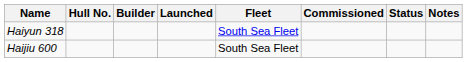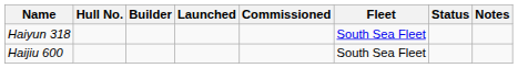 <table class="wikitable">
 <tr>
 <th>Name</th>
 <th>Hull No.</th>
 <th>Builder</th>
 <th>Launched</th>
+<th>Commissioned</th>
 <th>Fleet</th>
-<th>Commissioned</th>
 <th>Status</th>
 <th>Notes</th>
 </tr>
 <tr>
 <td><em>Haiyun 318</em></td>
 <td></td>
 <td></td>
 <td></td>
+<td></td>
 <td><a href='#'>South Sea Fleet</a></td>
-<td></td>
 <td></td>
 <td></td>
 </tr>
 <tr>
 <td><em>Haijiu 600</em></td>
 <td></td>
 <td></td>
 <td></td>
+<td></td>
 <td>South Sea Fleet</td>
-<td></td>
 <td></td>
 <td></td>
 </tr>
 </table>
